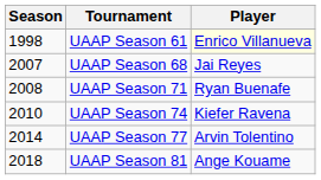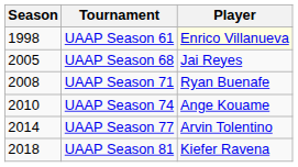 <table class="wikitable sortable">
 <tr>
 <th>Season</th>
 <th>Tournament</th>
 <th>Player</th>
 </tr>
 <tr>
 <td>1998</td>
 <td><a href='#'>UAAP Season 61</a></td>
 <td style="background: lightyellow;"><a href='#'>Enrico Villanueva</a></td>
 </tr>
 <tr>
-<td>2007</td>
+<td>2005</td>
 <td><a href='#'>UAAP Season 68</a></td>
 <td><a href='#'>Jai Reyes</a></td>
 </tr>
 <tr>
 <td>2008</td>
 <td><a href='#'>UAAP Season 71</a></td>
 <td><a href='#'>Ryan Buenafe</a></td>
 </tr>
 <tr>
 <td>2010</td>
 <td><a href='#'>UAAP Season 74</a></td>
-<td><a href='#'>Kiefer Ravena</a></td>
+<td><a href='#'>Ange Kouame</a></td>
 </tr>
 <tr>
 <td>2014</td>
 <td><a href='#'>UAAP Season 77</a></td>
 <td><a href='#'>Arvin Tolentino</a></td>
 </tr>
 <tr>
 <td>2018</td>
 <td><a href='#'>UAAP Season 81</a></td>
-<td><a href='#'>Ange Kouame</a></td>
+<td><a href='#'>Kiefer Ravena</a></td>
 </tr>
 </table>
